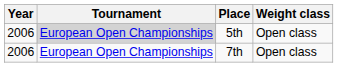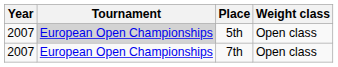 <table class=wikitable>
 <tr>
 <th>Year</th>
 <th>Tournament</th>
 <th>Place</th>
 <th>Weight class</th>
 </tr>
 <tr>
-<td>2006</td>
+<td>2007</td>
 <td style="background: lightgrey;"><a href='#'>European Open Championships</a></td>
 <td align="center">5th</td>
 <td>Open class</td>
 </tr>
 <tr>
-<td>2006</td>
+<td>2007</td>
 <td><a href='#'>European Open Championships</a></td>
 <td align="center">7th</td>
 <td>Open class</td>
 </tr>
 </table>
